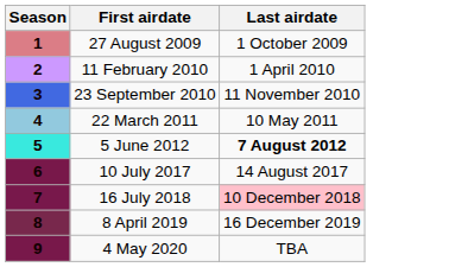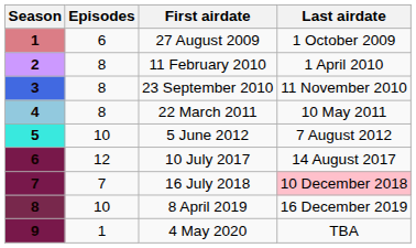 <table class="wikitable">
 <tr>
 <th>Season</th>
+<th>Episodes</th>
 <th>First airdate</th>
 <th>Last airdate</th>
 </tr>
 <tr>
 <td style="background:#db7d86; color:#100; text-align:center;"><strong>1</strong></td>
+<td style="text-align:center;">6</td>
 <td style="text-align:center;">27 August 2009</td>
 <td style="text-align:center;">1 October 2009</td>
 </tr>
 <tr>
 <td style="background:#c9f; color:#100; text-align:center;"><strong>2</strong></td>
+<td style="text-align:center;">8</td>
 <td style="text-align:center;">11 February 2010</td>
 <td style="text-align:center;">1 April 2010</td>
 </tr>
 <tr>
 <td style="background:#4169e1; color:#100; text-align:center;"><strong>3</strong></td>
+<td style="text-align:center;">8</td>
 <td style="text-align:center;">23 September 2010</td>
 <td style="text-align:center;">11 November 2010</td>
 </tr>
 <tr>
 <td style="background:#92c9de; color:#100; text-align:center;"><strong>4</strong></td>
+<td style="text-align:center;">8</td>
 <td style="text-align:center;">22 March 2011</td>
 <td style="text-align:center;">10 May 2011</td>
 </tr>
 <tr>
 <td style="background:#39e9de; color:#100; text-align:center;"><strong>5</strong></td>
+<td style="text-align:center;">10</td>
 <td style="text-align:center;">5 June 2012</td>
-<td style="text-align:center;"><strong>7 August 2012</strong></td>
+<td style="text-align:center;">7 August 2012</td>
 </tr>
 <tr>
 <td style="background:#78184A; color:#100; text-align:center;"><strong>6</strong></td>
+<td style="text-align:center;">12</td>
 <td style="text-align:center;">10 July 2017</td>
 <td style="text-align:center;">14 August 2017</td>
 </tr>
 <tr>
 <td style="background:#78184B; color:#100; text-align:center;"><strong>7</strong></td>
+<td style="text-align:center;">7</td>
 <td style="text-align:center;">16 July 2018</td>
 <td style="background: pink; text-align:center;">10 December 2018</td>
 </tr>
 <tr>
 <td style="background:#78284C; color:#100; text-align:center;"><strong>8</strong></td>
+<td style="text-align:center;">10</td>
 <td style="text-align:center;">8 April 2019</td>
 <td style="text-align:center;">16 December 2019</td>
 </tr>
 <tr>
 <td style="background:#78184A; color:#100; text-align:center;"><strong>9</strong></td>
+<td style="text-align:center;">1</td>
 <td style="text-align:center;">4 May 2020</td>
 <td style="text-align:center;">TBA</td>
 </tr>
 </table>
